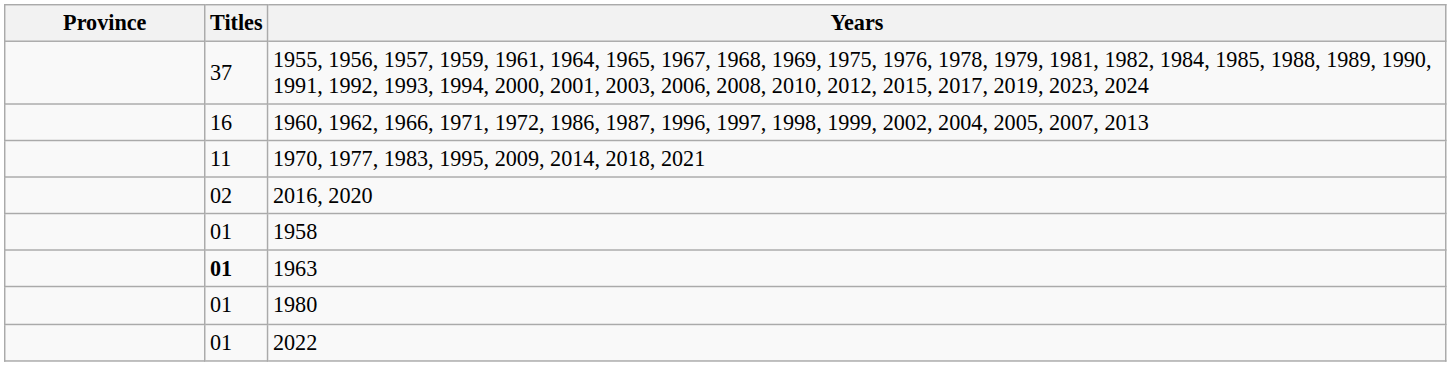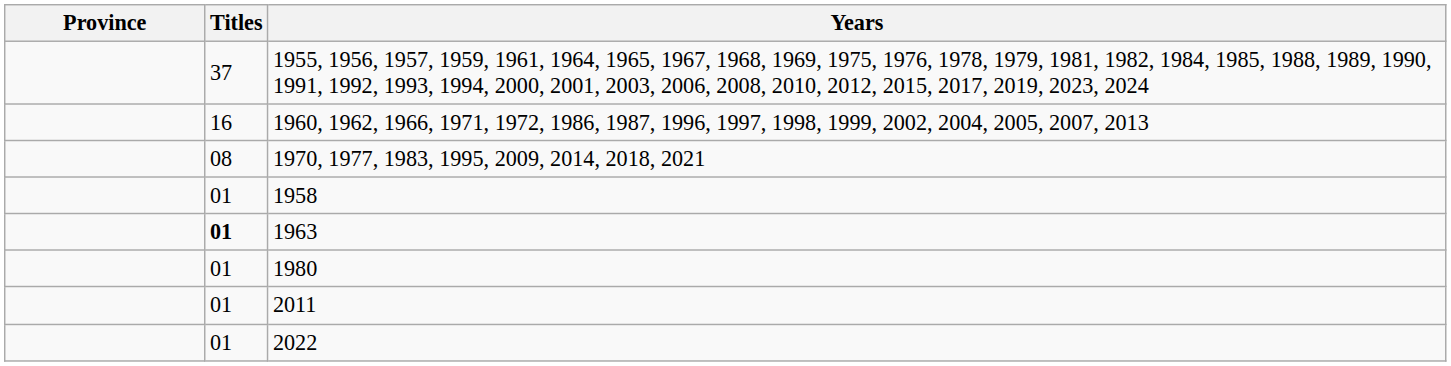 <table class="wikitable sortable" style="font-size: 95%">
 <tr>
 <th width="130">Province</th>
 <th width="10">Titles</th>
 <th width="800">Years</th>
 </tr>
 <tr>
 <td></td>
 <td>37</td>
 <td>1955, 1956, 1957, 1959, 1961, 1964, 1965, 1967, 1968, 1969, 1975, 1976, 1978, 1979, 1981, 1982, 1984, 1985, 1988, 1989, 1990, 1991, 1992, 1993, 1994, 2000, 2001, 2003, 2006, 2008, 2010, 2012, 2015, 2017, 2019, 2023, 2024</td>
 </tr>
 <tr>
 <td></td>
 <td>16</td>
 <td>1960, 1962, 1966, 1971, 1972, 1986, 1987, 1996, 1997, 1998, 1999, 2002, 2004, 2005, 2007, 2013</td>
 </tr>
 <tr>
 <td></td>
-<td>11</td>
+<td>08</td>
 <td>1970, 1977, 1983, 1995, 2009, 2014, 2018, 2021</td>
-</tr>
-<tr>
-<td></td>
-<td>02</td>
-<td>2016, 2020</td>
 </tr>
 <tr>
 <td></td>
 <td>01</td>
 <td>1958</td>
 </tr>
 <tr>
 <td></td>
 <td><strong>01</strong></td>
 <td>1963</td>
 </tr>
 <tr>
 <td></td>
 <td>01</td>
 <td>1980</td>
 </tr>
 <tr>
 <td></td>
 <td>01</td>
+<td>2011</td>
+</tr>
+<tr>
+<td></td>
+<td>01</td>
 <td>2022</td>
 </tr>
 </table>
